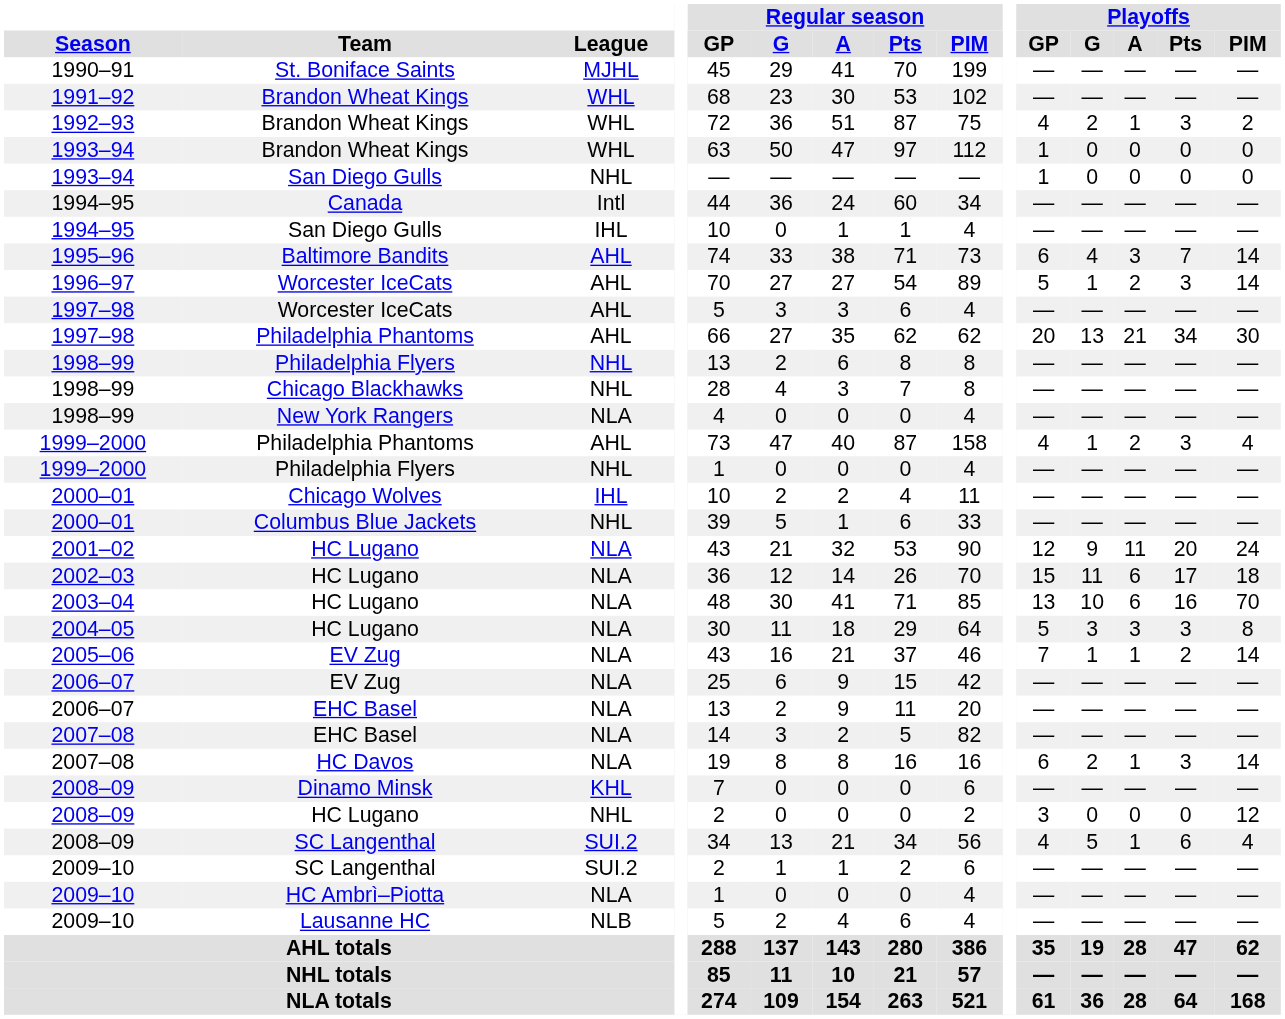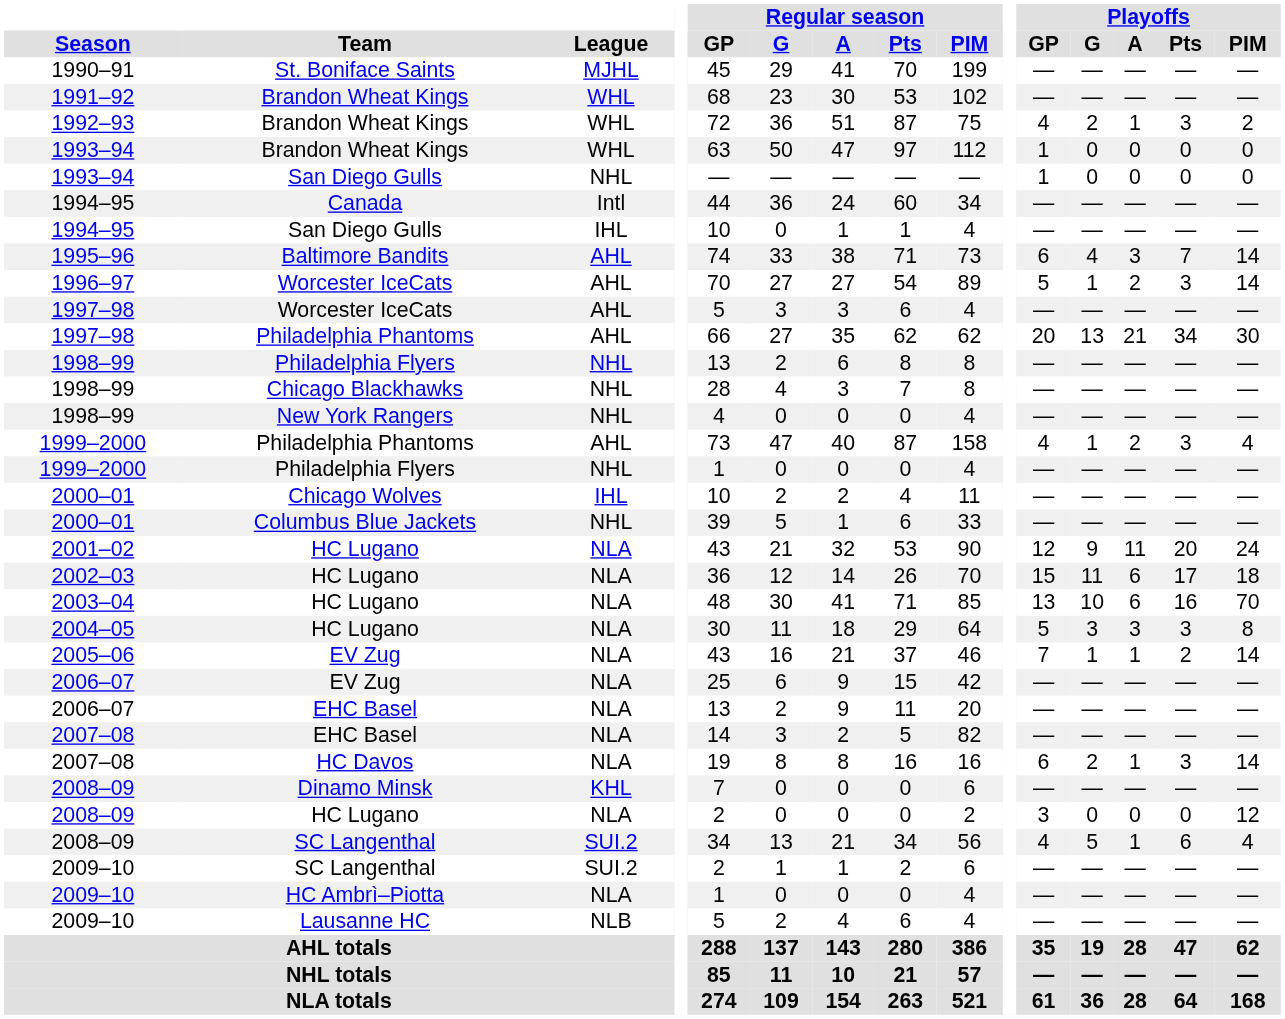 <table border="0" cellpadding="1" cellspacing="0" style="text-align:center; width:60em">
 <tr bgcolor="#e0e0e0">
 <th colspan="3" bgcolor="#ffffff"> </th>
 <th rowspan="99" bgcolor="#ffffff"> </th>
 <th colspan="5"><a href='#'>Regular season</a></th>
 <th rowspan="99" bgcolor="#ffffff"> </th>
 <th colspan="5"><a href='#'>Playoffs</a></th>
 </tr>
 <tr bgcolor="#e0e0e0">
 <th><a href='#'>Season</a></th>
 <th>Team</th>
 <th>League</th>
 <th>GP</th>
 <th><a href='#'>G</a></th>
 <th><a href='#'>A</a></th>
 <th><a href='#'>Pts</a></th>
 <th><a href='#'>PIM</a></th>
 <th>GP</th>
 <th>G</th>
 <th>A</th>
 <th>Pts</th>
 <th>PIM</th>
 </tr>
 <tr>
 <td>1990–91</td>
 <td><a href='#'>St. Boniface Saints</a></td>
 <td><a href='#'>MJHL</a></td>
 <td>45</td>
 <td>29</td>
 <td>41</td>
 <td>70</td>
 <td>199</td>
 <td>—</td>
 <td>—</td>
 <td>—</td>
 <td>—</td>
 <td>—</td>
 </tr>
 <tr bgcolor="#f0f0f0">
 <td><a href='#'>1991–92</a></td>
 <td><a href='#'>Brandon Wheat Kings</a></td>
 <td><a href='#'>WHL</a></td>
 <td>68</td>
 <td>23</td>
 <td>30</td>
 <td>53</td>
 <td>102</td>
 <td>—</td>
 <td>—</td>
 <td>—</td>
 <td>—</td>
 <td>—</td>
 </tr>
 <tr>
 <td><a href='#'>1992–93</a></td>
 <td>Brandon Wheat Kings</td>
 <td>WHL</td>
 <td>72</td>
 <td>36</td>
 <td>51</td>
 <td>87</td>
 <td>75</td>
 <td>4</td>
 <td>2</td>
 <td>1</td>
 <td>3</td>
 <td>2</td>
 </tr>
 <tr bgcolor="#f0f0f0">
 <td><a href='#'>1993–94</a></td>
 <td>Brandon Wheat Kings</td>
 <td>WHL</td>
 <td>63</td>
 <td>50</td>
 <td>47</td>
 <td>97</td>
 <td>112</td>
 <td>1</td>
 <td>0</td>
 <td>0</td>
 <td>0</td>
 <td>0</td>
 </tr>
 <tr>
 <td><a href='#'>1993–94</a></td>
 <td><a href='#'>San Diego Gulls</a></td>
 <td>NHL</td>
 <td>—</td>
 <td>—</td>
 <td>—</td>
 <td>—</td>
 <td>—</td>
 <td>1</td>
 <td>0</td>
 <td>0</td>
 <td>0</td>
 <td>0</td>
 </tr>
 <tr bgcolor="#f0f0f0">
 <td>1994–95</td>
 <td><a href='#'>Canada</a></td>
 <td>Intl</td>
 <td>44</td>
 <td>36</td>
 <td>24</td>
 <td>60</td>
 <td>34</td>
 <td>—</td>
 <td>—</td>
 <td>—</td>
 <td>—</td>
 <td>—</td>
 </tr>
 <tr>
 <td><a href='#'>1994–95</a></td>
 <td>San Diego Gulls</td>
 <td>IHL</td>
 <td>10</td>
 <td>0</td>
 <td>1</td>
 <td>1</td>
 <td>4</td>
 <td>—</td>
 <td>—</td>
 <td>—</td>
 <td>—</td>
 <td>—</td>
 </tr>
 <tr bgcolor="#f0f0f0">
 <td><a href='#'>1995–96</a></td>
 <td><a href='#'>Baltimore Bandits</a></td>
 <td><a href='#'>AHL</a></td>
 <td>74</td>
 <td>33</td>
 <td>38</td>
 <td>71</td>
 <td>73</td>
 <td>6</td>
 <td>4</td>
 <td>3</td>
 <td>7</td>
 <td>14</td>
 </tr>
 <tr>
 <td><a href='#'>1996–97</a></td>
 <td><a href='#'>Worcester IceCats</a></td>
 <td>AHL</td>
 <td>70</td>
 <td>27</td>
 <td>27</td>
 <td>54</td>
 <td>89</td>
 <td>5</td>
 <td>1</td>
 <td>2</td>
 <td>3</td>
 <td>14</td>
 </tr>
 <tr bgcolor="#f0f0f0">
 <td><a href='#'>1997–98</a></td>
 <td>Worcester IceCats</td>
 <td>AHL</td>
 <td>5</td>
 <td>3</td>
 <td>3</td>
 <td>6</td>
 <td>4</td>
 <td>—</td>
 <td>—</td>
 <td>—</td>
 <td>—</td>
 <td>—</td>
 </tr>
 <tr>
 <td><a href='#'>1997–98</a></td>
 <td><a href='#'>Philadelphia Phantoms</a></td>
 <td>AHL</td>
 <td>66</td>
 <td>27</td>
 <td>35</td>
 <td>62</td>
 <td>62</td>
 <td>20</td>
 <td>13</td>
 <td>21</td>
 <td>34</td>
 <td>30</td>
 </tr>
 <tr bgcolor="#f0f0f0">
 <td><a href='#'>1998–99</a></td>
 <td><a href='#'>Philadelphia Flyers</a></td>
 <td><a href='#'>NHL</a></td>
 <td>13</td>
 <td>2</td>
 <td>6</td>
 <td>8</td>
 <td>8</td>
 <td>—</td>
 <td>—</td>
 <td>—</td>
 <td>—</td>
 <td>—</td>
 </tr>
 <tr>
 <td>1998–99</td>
 <td><a href='#'>Chicago Blackhawks</a></td>
 <td>NHL</td>
 <td>28</td>
 <td>4</td>
 <td>3</td>
 <td>7</td>
 <td>8</td>
 <td>—</td>
 <td>—</td>
 <td>—</td>
 <td>—</td>
 <td>—</td>
 </tr>
 <tr bgcolor="#f0f0f0">
 <td>1998–99</td>
 <td><a href='#'>New York Rangers</a></td>
-<td>NLA</td>
+<td>NHL</td>
 <td>4</td>
 <td>0</td>
 <td>0</td>
 <td>0</td>
 <td>4</td>
 <td>—</td>
 <td>—</td>
 <td>—</td>
 <td>—</td>
 <td>—</td>
 </tr>
 <tr>
 <td><a href='#'>1999–2000</a></td>
 <td>Philadelphia Phantoms</td>
 <td>AHL</td>
 <td>73</td>
 <td>47</td>
 <td>40</td>
 <td>87</td>
 <td>158</td>
 <td>4</td>
 <td>1</td>
 <td>2</td>
 <td>3</td>
 <td>4</td>
 </tr>
 <tr bgcolor="#f0f0f0">
 <td><a href='#'>1999–2000</a></td>
 <td>Philadelphia Flyers</td>
 <td>NHL</td>
 <td>1</td>
 <td>0</td>
 <td>0</td>
 <td>0</td>
 <td>4</td>
 <td>—</td>
 <td>—</td>
 <td>—</td>
 <td>—</td>
 <td>—</td>
 </tr>
 <tr>
 <td><a href='#'>2000–01</a></td>
 <td><a href='#'>Chicago Wolves</a></td>
 <td><a href='#'>IHL</a></td>
 <td>10</td>
 <td>2</td>
 <td>2</td>
 <td>4</td>
 <td>11</td>
 <td>—</td>
 <td>—</td>
 <td>—</td>
 <td>—</td>
 <td>—</td>
 </tr>
 <tr bgcolor="#f0f0f0">
 <td><a href='#'>2000–01</a></td>
 <td><a href='#'>Columbus Blue Jackets</a></td>
 <td>NHL</td>
 <td>39</td>
 <td>5</td>
 <td>1</td>
 <td>6</td>
 <td>33</td>
 <td>—</td>
 <td>—</td>
 <td>—</td>
 <td>—</td>
 <td>—</td>
 </tr>
 <tr>
 <td><a href='#'>2001–02</a></td>
 <td><a href='#'>HC Lugano</a></td>
 <td><a href='#'>NLA</a></td>
 <td>43</td>
 <td>21</td>
 <td>32</td>
 <td>53</td>
 <td>90</td>
 <td>12</td>
 <td>9</td>
 <td>11</td>
 <td>20</td>
 <td>24</td>
 </tr>
 <tr bgcolor="#f0f0f0">
 <td><a href='#'>2002–03</a></td>
 <td>HC Lugano</td>
 <td>NLA</td>
 <td>36</td>
 <td>12</td>
 <td>14</td>
 <td>26</td>
 <td>70</td>
 <td>15</td>
 <td>11</td>
 <td>6</td>
 <td>17</td>
 <td>18</td>
 </tr>
 <tr>
 <td><a href='#'>2003–04</a></td>
 <td>HC Lugano</td>
 <td>NLA</td>
 <td>48</td>
 <td>30</td>
 <td>41</td>
 <td>71</td>
 <td>85</td>
 <td>13</td>
 <td>10</td>
 <td>6</td>
 <td>16</td>
 <td>70</td>
 </tr>
 <tr bgcolor="#f0f0f0">
 <td><a href='#'>2004–05</a></td>
 <td>HC Lugano</td>
 <td>NLA</td>
 <td>30</td>
 <td>11</td>
 <td>18</td>
 <td>29</td>
 <td>64</td>
 <td>5</td>
 <td>3</td>
 <td>3</td>
 <td>3</td>
 <td>8</td>
 </tr>
 <tr>
 <td><a href='#'>2005–06</a></td>
 <td><a href='#'>EV Zug</a></td>
 <td>NLA</td>
 <td>43</td>
 <td>16</td>
 <td>21</td>
 <td>37</td>
 <td>46</td>
 <td>7</td>
 <td>1</td>
 <td>1</td>
 <td>2</td>
 <td>14</td>
 </tr>
 <tr bgcolor="#f0f0f0">
 <td><a href='#'>2006–07</a></td>
 <td>EV Zug</td>
 <td>NLA</td>
 <td>25</td>
 <td>6</td>
 <td>9</td>
 <td>15</td>
 <td>42</td>
 <td>—</td>
 <td>—</td>
 <td>—</td>
 <td>—</td>
 <td>—</td>
 </tr>
 <tr>
 <td>2006–07</td>
 <td><a href='#'>EHC Basel</a></td>
 <td>NLA</td>
 <td>13</td>
 <td>2</td>
 <td>9</td>
 <td>11</td>
 <td>20</td>
 <td>—</td>
 <td>—</td>
 <td>—</td>
 <td>—</td>
 <td>—</td>
 </tr>
 <tr bgcolor="#f0f0f0">
 <td><a href='#'>2007–08</a></td>
 <td>EHC Basel</td>
 <td>NLA</td>
 <td>14</td>
 <td>3</td>
 <td>2</td>
 <td>5</td>
 <td>82</td>
 <td>—</td>
 <td>—</td>
 <td>—</td>
 <td>—</td>
 <td>—</td>
 </tr>
 <tr>
 <td>2007–08</td>
 <td><a href='#'>HC Davos</a></td>
 <td>NLA</td>
 <td>19</td>
 <td>8</td>
 <td>8</td>
 <td>16</td>
 <td>16</td>
 <td>6</td>
 <td>2</td>
 <td>1</td>
 <td>3</td>
 <td>14</td>
 </tr>
 <tr bgcolor="#f0f0f0">
 <td><a href='#'>2008–09</a></td>
 <td><a href='#'>Dinamo Minsk</a></td>
 <td><a href='#'>KHL</a></td>
 <td>7</td>
 <td>0</td>
 <td>0</td>
 <td>0</td>
 <td>6</td>
 <td>—</td>
 <td>—</td>
 <td>—</td>
 <td>—</td>
 <td>—</td>
 </tr>
 <tr>
 <td><a href='#'>2008–09</a></td>
 <td>HC Lugano</td>
-<td>NHL</td>
+<td>NLA</td>
 <td>2</td>
 <td>0</td>
 <td>0</td>
 <td>0</td>
 <td>2</td>
 <td>3</td>
 <td>0</td>
 <td>0</td>
 <td>0</td>
 <td>12</td>
 </tr>
 <tr bgcolor="#f0f0f0">
 <td>2008–09</td>
 <td><a href='#'>SC Langenthal</a></td>
 <td><a href='#'>SUI.2</a></td>
 <td>34</td>
 <td>13</td>
 <td>21</td>
 <td>34</td>
 <td>56</td>
 <td>4</td>
 <td>5</td>
 <td>1</td>
 <td>6</td>
 <td>4</td>
 </tr>
 <tr>
 <td>2009–10</td>
 <td>SC Langenthal</td>
 <td>SUI.2</td>
 <td>2</td>
 <td>1</td>
 <td>1</td>
 <td>2</td>
 <td>6</td>
 <td>—</td>
 <td>—</td>
 <td>—</td>
 <td>—</td>
 <td>—</td>
 </tr>
 <tr bgcolor="#f0f0f0">
 <td><a href='#'>2009–10</a></td>
 <td><a href='#'>HC Ambrì–Piotta</a></td>
 <td>NLA</td>
 <td>1</td>
 <td>0</td>
 <td>0</td>
 <td>0</td>
 <td>4</td>
 <td>—</td>
 <td>—</td>
 <td>—</td>
 <td>—</td>
 <td>—</td>
 </tr>
 <tr>
 <td>2009–10</td>
 <td><a href='#'>Lausanne HC</a></td>
 <td>NLB</td>
 <td>5</td>
 <td>2</td>
 <td>4</td>
 <td>6</td>
 <td>4</td>
 <td>—</td>
 <td>—</td>
 <td>—</td>
 <td>—</td>
 <td>—</td>
 </tr>
 <tr bgcolor="#e0e0e0">
 <th colspan="3">AHL totals</th>
 <th>288</th>
 <th>137</th>
 <th>143</th>
 <th>280</th>
 <th>386</th>
 <th>35</th>
 <th>19</th>
 <th>28</th>
 <th>47</th>
 <th>62</th>
 </tr>
 <tr bgcolor="#e0e0e0">
 <th colspan="3">NHL totals</th>
 <th>85</th>
 <th>11</th>
 <th>10</th>
 <th>21</th>
 <th>57</th>
 <th>—</th>
 <th>—</th>
 <th>—</th>
 <th>—</th>
 <th>—</th>
 </tr>
 <tr bgcolor="#e0e0e0">
 <th colspan="3">NLA totals</th>
 <th>274</th>
 <th>109</th>
 <th>154</th>
 <th>263</th>
 <th>521</th>
 <th>61</th>
 <th>36</th>
 <th>28</th>
 <th>64</th>
 <th>168</th>
 </tr>
 </table>
